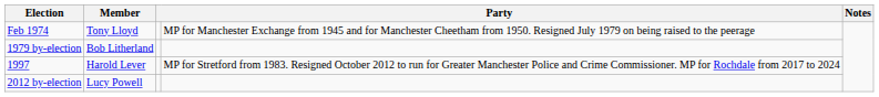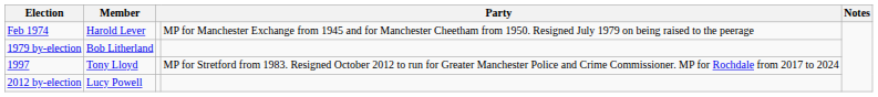 <table class="wikitable">
 <tr>
 <th>Election</th>
 <th>Member</th>
 <th colspan="2">Party</th>
 <th>Notes</th>
 </tr>
 <tr>
 <td><a href='#'>Feb 1974</a></td>
-<td><a href='#'>Tony Lloyd</a></td>
+<td><a href='#'>Harold Lever</a></td>
 <td></td>
 <td>MP for Manchester Exchange from 1945 and for Manchester Cheetham from 1950. Resigned July 1979 on being raised to the peerage</td>
 </tr>
 <tr>
 <td><a href='#'>1979 by-election</a></td>
 <td><a href='#'>Bob Litherland</a></td>
 <td></td>
 <td></td>
 </tr>
 <tr>
 <td><a href='#'>1997</a></td>
-<td><a href='#'>Harold Lever</a></td>
+<td><a href='#'>Tony Lloyd</a></td>
 <td></td>
 <td>MP for Stretford from 1983. Resigned October 2012 to run for Greater Manchester Police and Crime Commissioner. MP for <a href='#'>Rochdale</a> from 2017 to 2024</td>
 </tr>
 <tr>
 <td><a href='#'>2012 by-election</a></td>
 <td><a href='#'>Lucy Powell</a></td>
 <td></td>
 <td></td>
 </tr>
 </table>
